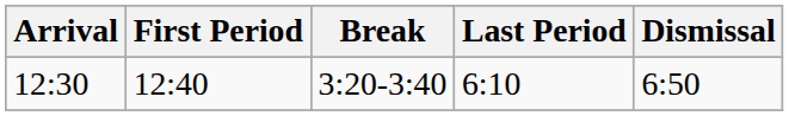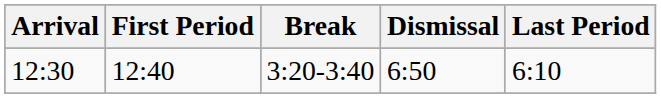 <table class="wikitable">
 <tr>
 <th>Arrival</th>
 <th>First Period</th>
 <th>Break</th>
+<th>Dismissal</th>
 <th>Last Period</th>
-<th>Dismissal</th>
 </tr>
 <tr>
 <td>12:30</td>
 <td>12:40</td>
 <td>3:20-3:40</td>
+<td>6:50</td>
 <td>6:10</td>
-<td>6:50</td>
 </tr>
 </table>
